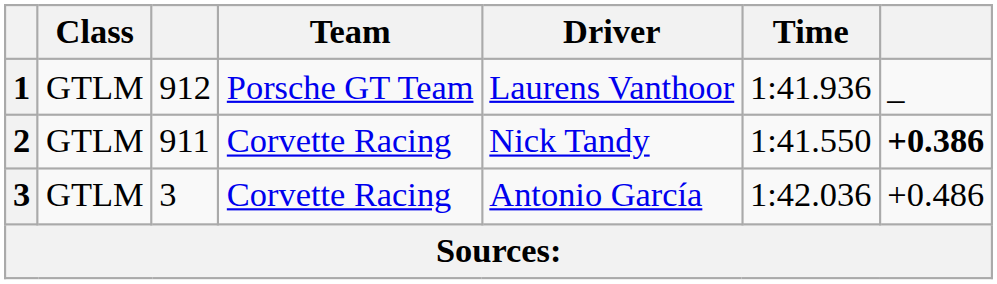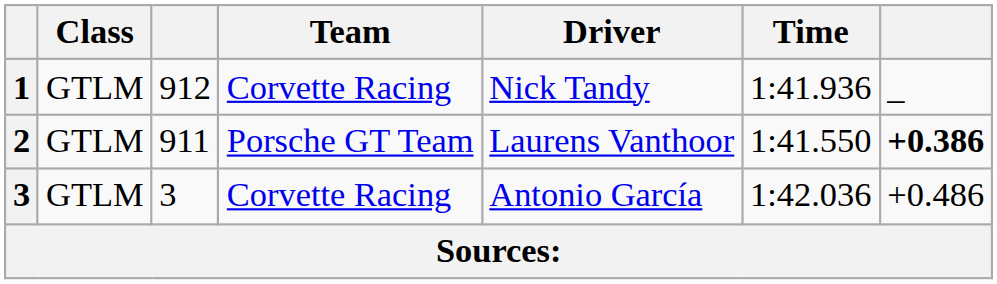 <table class="wikitable">
 <tr>
 <th scope="col"></th>
 <th scope="col">Class</th>
 <th scope="col"></th>
 <th scope="col">Team</th>
 <th scope="col">Driver</th>
 <th scope="col">Time</th>
 <th scope="col"></th>
 </tr>
 <tr>
 <th scope="row">1</th>
 <td>GTLM</td>
 <td>912</td>
-<td><a href='#'>Porsche GT Team</a></td>
-<td><a href='#'>Laurens Vanthoor</a></td>
+<td><a href='#'>Corvette Racing</a></td>
+<td><a href='#'>Nick Tandy</a></td>
 <td>1:41.936</td>
 <td>_</td>
 </tr>
 <tr>
 <th scope="row">2</th>
 <td>GTLM</td>
 <td>911</td>
-<td><a href='#'>Corvette Racing</a></td>
-<td><a href='#'>Nick Tandy</a></td>
+<td><a href='#'>Porsche GT Team</a></td>
+<td><a href='#'>Laurens Vanthoor</a></td>
 <td>1:41.550</td>
 <td><strong>+0.386</strong></td>
 </tr>
 <tr>
 <th scope="row">3</th>
 <td>GTLM</td>
 <td>3</td>
 <td><a href='#'>Corvette Racing</a></td>
 <td><a href='#'>Antonio García</a></td>
 <td>1:42.036</td>
 <td>+0.486</td>
 </tr>
 <tr>
 <th colspan="7">Sources:</th>
 </tr>
 </table>
